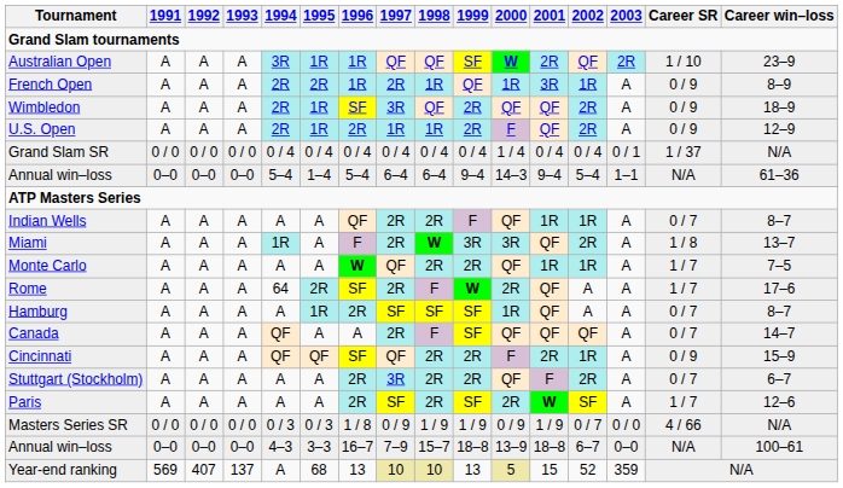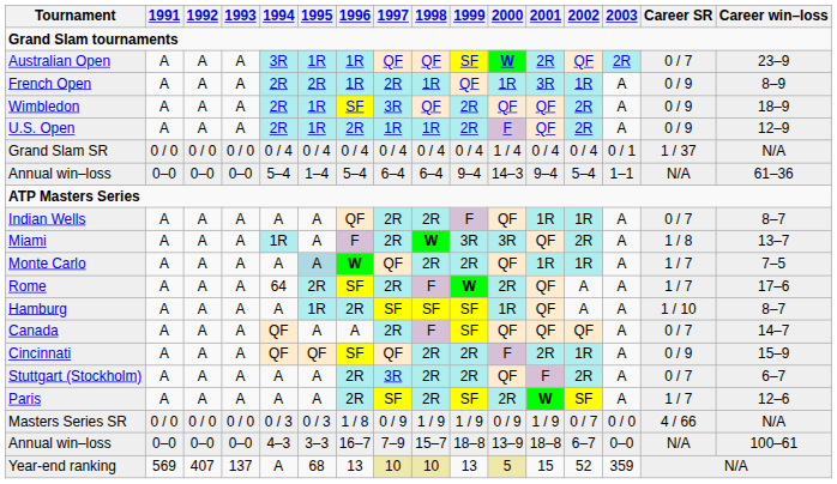 <table class="wikitable">
 <tr>
 <th>Tournament</th>
 <th><a href='#'>1991</a></th>
 <th><a href='#'>1992</a></th>
 <th><a href='#'>1993</a></th>
 <th><a href='#'>1994</a></th>
 <th><a href='#'>1995</a></th>
 <th><a href='#'>1996</a></th>
 <th><a href='#'>1997</a></th>
 <th><a href='#'>1998</a></th>
 <th><a href='#'>1999</a></th>
 <th><a href='#'>2000</a></th>
 <th><a href='#'>2001</a></th>
 <th><a href='#'>2002</a></th>
 <th><a href='#'>2003</a></th>
 <th>Career SR</th>
 <th>Career win–loss</th>
 </tr>
 <tr>
 <td colspan="16"><strong>Grand Slam tournaments</strong></td>
 </tr>
 <tr>
 <td bgcolor="#efefef"><a href='#'>Australian Open</a></td>
 <td align="center">A</td>
 <td align="center">A</td>
 <td align="center">A</td>
 <td align="center" style="background:#afeeee;"><a href='#'>3R</a></td>
 <td align="center" style="background:#afeeee;"><a href='#'>1R</a></td>
 <td align="center" style="background:#afeeee;"><a href='#'>1R</a></td>
 <td align="center" style="background:#ffebcd;"><a href='#'>QF</a></td>
 <td align="center" style="background:#ffebcd;"><a href='#'>QF</a></td>
 <td align="center" style="background:yellow;"><a href='#'>SF</a></td>
 <td align="center" style="background:#00ff00;"><a href='#'><strong>W</strong></a></td>
 <td align="center" style="background:#afeeee;"><a href='#'>2R</a></td>
 <td align="center" style="background:#ffebcd;"><a href='#'>QF</a></td>
 <td align="center" style="background:#afeeee;"><a href='#'>2R</a></td>
-<td align="center" style="background:#EFEFEF;">1 / 10</td>
+<td align="center" style="background:#EFEFEF;">0 / 7</td>
 <td align="center" style="background:#EFEFEF;">23–9</td>
 </tr>
 <tr>
 <td bgcolor="#efefef"><a href='#'>French Open</a></td>
 <td align="center">A</td>
 <td align="center">A</td>
 <td align="center">A</td>
 <td align="center" style="background:#afeeee;"><a href='#'>2R</a></td>
 <td align="center" style="background:#afeeee;"><a href='#'>2R</a></td>
 <td align="center" style="background:#afeeee;"><a href='#'>1R</a></td>
 <td align="center" style="background:#afeeee;"><a href='#'>2R</a></td>
 <td align="center" style="background:#afeeee;"><a href='#'>1R</a></td>
 <td align="center" style="background:#ffebcd;"><a href='#'>QF</a></td>
 <td align="center" style="background:#afeeee;"><a href='#'>1R</a></td>
 <td align="center" style="background:#afeeee;"><a href='#'>3R</a></td>
 <td align="center" style="background:#afeeee;"><a href='#'>1R</a></td>
 <td align="center">A</td>
 <td align="center" style="background:#EFEFEF;">0 / 9</td>
 <td align="center" style="background:#EFEFEF;">8–9</td>
 </tr>
 <tr>
 <td bgcolor="#efefef"><a href='#'>Wimbledon</a></td>
 <td align="center">A</td>
 <td align="center">A</td>
 <td align="center">A</td>
 <td align="center" style="background:#afeeee;"><a href='#'>2R</a></td>
 <td align="center" style="background:#afeeee;"><a href='#'>1R</a></td>
 <td align="center" style="background:yellow;"><a href='#'>SF</a></td>
 <td align="center" style="background:#afeeee;"><a href='#'>3R</a></td>
 <td align="center" style="background:#ffebcd;"><a href='#'>QF</a></td>
 <td align="center" style="background:#afeeee;"><a href='#'>2R</a></td>
 <td align="center" style="background:#ffebcd;"><a href='#'>QF</a></td>
 <td align="center" style="background:#ffebcd;"><a href='#'>QF</a></td>
 <td align="center" style="background:#afeeee;"><a href='#'>2R</a></td>
 <td align="center">A</td>
 <td align="center" style="background:#EFEFEF;">0 / 9</td>
 <td align="center" style="background:#EFEFEF;">18–9</td>
 </tr>
 <tr>
 <td bgcolor="#efefef"><a href='#'>U.S. Open</a></td>
 <td align="center">A</td>
 <td align="center">A</td>
 <td align="center">A</td>
 <td align="center" style="background:#afeeee;"><a href='#'>2R</a></td>
 <td align="center" style="background:#afeeee;"><a href='#'>1R</a></td>
 <td align="center" style="background:#afeeee;"><a href='#'>2R</a></td>
 <td align="center" style="background:#afeeee;"><a href='#'>1R</a></td>
 <td align="center" style="background:#afeeee;"><a href='#'>1R</a></td>
 <td align="center" style="background:#afeeee;"><a href='#'>2R</a></td>
 <td align="center" style="background:#D8BFD8;"><a href='#'>F</a></td>
 <td align="center" style="background:#ffebcd;"><a href='#'>QF</a></td>
 <td align="center" style="background:#afeeee;"><a href='#'>2R</a></td>
 <td align="center">A</td>
 <td align="center" style="background:#EFEFEF;">0 / 9</td>
 <td align="center" style="background:#EFEFEF;">12–9</td>
 </tr>
 <tr bgcolor="#efefef">
 <td>Grand Slam SR</td>
 <td align="center">0 / 0</td>
 <td align="center">0 / 0</td>
 <td align="center">0 / 0</td>
 <td align="center">0 / 4</td>
 <td align="center">0 / 4</td>
 <td align="center">0 / 4</td>
 <td align="center">0 / 4</td>
 <td align="center">0 / 4</td>
 <td align="center">0 / 4</td>
 <td align="center">1 / 4</td>
 <td align="center">0 / 4</td>
 <td align="center">0 / 4</td>
 <td align="center">0 / 1</td>
 <td align="center">1 / 37</td>
 <td align="center" style="background:#EFEFEF;">N/A</td>
 </tr>
 <tr>
 <td style="background:#EFEFEF;">Annual win–loss</td>
 <td align="center" style="background:#EFEFEF;">0–0</td>
 <td align="center" style="background:#EFEFEF;">0–0</td>
 <td align="center" style="background:#EFEFEF;">0–0</td>
 <td align="center" style="background:#EFEFEF;">5–4</td>
 <td align="center" style="background:#EFEFEF;">1–4</td>
 <td align="center" style="background:#EFEFEF;">5–4</td>
 <td align="center" style="background:#EFEFEF;">6–4</td>
 <td align="center" style="background:#EFEFEF;">6–4</td>
 <td align="center" style="background:#EFEFEF;">9–4</td>
 <td align="center" style="background:#EFEFEF;">14–3</td>
 <td align="center" style="background:#EFEFEF;">9–4</td>
 <td align="center" style="background:#EFEFEF;">5–4</td>
 <td align="center" style="background:#EFEFEF;">1–1</td>
 <td align="center" style="background:#EFEFEF;">N/A</td>
 <td align="center" style="background:#EFEFEF;">61–36</td>
 </tr>
 <tr>
 <td colspan="16"><strong>ATP Masters Series</strong></td>
 </tr>
 <tr>
 <td style="background:#EFEFEF;"><a href='#'>Indian Wells</a></td>
 <td align="center">A</td>
 <td align="center">A</td>
 <td align="center">A</td>
 <td align="center">A</td>
 <td align="center">A</td>
 <td align="center" style="background:#ffebcd;">QF</td>
 <td align="center" style="background:#afeeee;">2R</td>
 <td align="center" style="background:#afeeee;">2R</td>
 <td align="center" style="background:#D8BFD8;">F</td>
 <td align="center" style="background:#ffebcd;">QF</td>
 <td align="center" style="background:#afeeee;">1R</td>
 <td align="center" style="background:#afeeee;">1R</td>
 <td align="center">A</td>
 <td align="center" style="background:#EFEFEF;">0 / 7</td>
 <td align="center" style="background:#EFEFEF;">8–7</td>
 </tr>
 <tr>
 <td style="background:#EFEFEF;"><a href='#'>Miami</a></td>
 <td align="center">A</td>
 <td align="center">A</td>
 <td align="center">A</td>
 <td align="center" style="background:#afeeee;">1R</td>
 <td align="center">A</td>
 <td align="center" style="background:#D8BFD8;">F</td>
 <td align="center" style="background:#afeeee;">2R</td>
 <td align="center" style="background:#00ff00;"><strong>W</strong></td>
 <td align="center" style="background:#afeeee;">3R</td>
 <td align="center" style="background:#afeeee;">3R</td>
 <td align="center" style="background:#ffebcd;">QF</td>
 <td align="center" style="background:#afeeee;">2R</td>
 <td align="center">A</td>
 <td align="center" style="background:#EFEFEF;">1 / 8</td>
 <td align="center" style="background:#EFEFEF;">13–7</td>
 </tr>
 <tr>
 <td style="background:#EFEFEF;"><a href='#'>Monte Carlo</a></td>
 <td align="center">A</td>
 <td align="center">A</td>
 <td align="center">A</td>
 <td align="center">A</td>
-<td align="center">A</td>
+<td align="center" style="background: lightblue;">A</td>
 <td align="center" style="background:#00ff00;"><strong>W</strong></td>
 <td align="center" style="background:#ffebcd;">QF</td>
 <td align="center" style="background:#afeeee;">2R</td>
 <td align="center" style="background:#afeeee;">2R</td>
 <td align="center" style="background:#ffebcd;">QF</td>
 <td align="center" style="background:#afeeee;">1R</td>
 <td align="center" style="background:#afeeee;">1R</td>
 <td align="center">A</td>
 <td align="center" style="background:#EFEFEF;">1 / 7</td>
 <td align="center" style="background:#EFEFEF;">7–5</td>
 </tr>
 <tr>
 <td style="background:#EFEFEF;"><a href='#'>Rome</a></td>
 <td align="center">A</td>
 <td align="center">A</td>
 <td align="center">A</td>
 <td align="center">64</td>
 <td align="center" style="background:#afeeee;">2R</td>
 <td align="center" style="background:yellow;">SF</td>
 <td align="center" style="background:#afeeee;">2R</td>
 <td align="center" style="background:#D8BFD8;">F</td>
 <td align="center" style="background:#00ff00;"><strong>W</strong></td>
 <td align="center" style="background:#afeeee;">2R</td>
 <td align="center" style="background:#ffebcd;">QF</td>
 <td align="center">A</td>
 <td align="center">A</td>
 <td align="center" style="background:#EFEFEF;">1 / 7</td>
 <td align="center" style="background:#EFEFEF;">17–6</td>
 </tr>
 <tr>
 <td style="background:#EFEFEF;"><a href='#'>Hamburg</a></td>
 <td align="center">A</td>
 <td align="center">A</td>
 <td align="center">A</td>
 <td align="center">A</td>
 <td align="center" style="background:#afeeee;">1R</td>
 <td align="center" style="background:#afeeee;">2R</td>
 <td align="center" style="background:yellow;">SF</td>
 <td align="center" style="background:yellow;">SF</td>
 <td align="center" style="background:yellow;">SF</td>
 <td align="center" style="background:#afeeee;">1R</td>
 <td align="center" style="background:#ffebcd;">QF</td>
 <td align="center">A</td>
 <td align="center">A</td>
-<td align="center" style="background:#EFEFEF;">0 / 7</td>
+<td align="center" style="background:#EFEFEF;">1 / 10</td>
 <td align="center" style="background:#EFEFEF;">8–7</td>
 </tr>
 <tr>
 <td style="background:#EFEFEF;"><a href='#'>Canada</a></td>
 <td align="center">A</td>
 <td align="center">A</td>
 <td align="center">A</td>
 <td align="center" style="background:#ffebcd;">QF</td>
 <td align="center">A</td>
 <td align="center">A</td>
 <td align="center" style="background:#afeeee;">2R</td>
 <td align="center" style="background:#D8BFD8;">F</td>
 <td align="center" style="background:yellow;">SF</td>
 <td align="center" style="background:#ffebcd;">QF</td>
 <td align="center" style="background:#ffebcd;">QF</td>
 <td align="center" style="background:#ffebcd;">QF</td>
 <td align="center">A</td>
 <td align="center" style="background:#EFEFEF;">0 / 7</td>
 <td align="center" style="background:#EFEFEF;">14–7</td>
 </tr>
 <tr>
 <td style="background:#EFEFEF;"><a href='#'>Cincinnati</a></td>
 <td align="center">A</td>
 <td align="center">A</td>
 <td align="center">A</td>
 <td align="center" style="background:#ffebcd;">QF</td>
 <td align="center" style="background:#ffebcd;">QF</td>
 <td align="center" style="background:yellow;">SF</td>
 <td align="center" style="background:#ffebcd;">QF</td>
 <td align="center" style="background:#afeeee;">2R</td>
 <td align="center" style="background:#afeeee;">2R</td>
 <td align="center" style="background:#D8BFD8;">F</td>
 <td align="center" style="background:#afeeee;">2R</td>
 <td align="center" style="background:#afeeee;">1R</td>
 <td align="center">A</td>
 <td align="center" style="background:#EFEFEF;">0 / 9</td>
 <td align="center" style="background:#EFEFEF;">15–9</td>
 </tr>
 <tr>
 <td style="background:#EFEFEF;"><a href='#'>Stuttgart (Stockholm)</a></td>
 <td align="center">A</td>
 <td align="center">A</td>
 <td align="center">A</td>
 <td align="center">A</td>
 <td align="center">A</td>
 <td align="center" style="background:#afeeee;">2R</td>
 <td align="center" style="background:#afeeee;"><a href='#'>3R</a></td>
 <td align="center" style="background:#afeeee;">2R</td>
 <td align="center" style="background:#afeeee;">2R</td>
 <td align="center" style="background:#ffebcd;">QF</td>
 <td align="center" style="background:#D8BFD8;">F</td>
 <td align="center" style="background:#afeeee;">2R</td>
 <td align="center">A</td>
 <td align="center" style="background:#EFEFEF;">0 / 7</td>
 <td align="center" style="background:#EFEFEF;">6–7</td>
 </tr>
 <tr>
 <td style="background:#EFEFEF;"><a href='#'>Paris</a></td>
 <td align="center">A</td>
 <td align="center">A</td>
 <td align="center">A</td>
 <td align="center">A</td>
 <td align="center">A</td>
 <td align="center" style="background:#afeeee;">2R</td>
 <td align="center" style="background:yellow;">SF</td>
 <td align="center" style="background:#afeeee;">2R</td>
 <td align="center" style="background:yellow;">SF</td>
 <td align="center" style="background:#afeeee;">2R</td>
 <td align="center" style="background:#00ff00;"><strong>W</strong></td>
 <td align="center" style="background:yellow;">SF</td>
 <td align="center">A</td>
 <td align="center" style="background:#EFEFEF;">1 / 7</td>
 <td align="center" style="background:#EFEFEF;">12–6</td>
 </tr>
 <tr bgcolor="#efefef">
 <td>Masters Series SR</td>
 <td align="center">0 / 0</td>
 <td align="center">0 / 0</td>
 <td align="center">0 / 0</td>
 <td align="center">0 / 3</td>
 <td align="center">0 / 3</td>
 <td align="center">1 / 8</td>
 <td align="center">0 / 9</td>
 <td align="center">1 / 9</td>
 <td align="center">1 / 9</td>
 <td align="center">0 / 9</td>
 <td align="center">1 / 9</td>
 <td align="center">0 / 7</td>
 <td align="center">0 / 0</td>
 <td align="center">4 / 66</td>
 <td align="center" style="background:#EFEFEF;">N/A</td>
 </tr>
 <tr>
 <td style="background:#EFEFEF;">Annual win–loss</td>
 <td align="center" style="background:#EFEFEF;">0–0</td>
 <td align="center" style="background:#EFEFEF;">0–0</td>
 <td align="center" style="background:#EFEFEF;">0–0</td>
 <td align="center" style="background:#EFEFEF;">4–3</td>
 <td align="center" style="background:#EFEFEF;">3–3</td>
 <td align="center" style="background:#EFEFEF;">16–7</td>
 <td align="center" style="background:#EFEFEF;">7–9</td>
 <td align="center" style="background:#EFEFEF;">15–7</td>
 <td align="center" style="background:#EFEFEF;">18–8</td>
 <td align="center" style="background:#EFEFEF;">13–9</td>
 <td align="center" style="background:#EFEFEF;">18–8</td>
 <td align="center" style="background:#EFEFEF;">6–7</td>
 <td align="center" style="background:#EFEFEF;">0–0</td>
 <td align="center" style="background:#EFEFEF;">N/A</td>
 <td align="center" style="background:#EFEFEF;">100–61</td>
 </tr>
 <tr>
 <td style="background:#EFEFEF;">Year-end ranking</td>
 <td align="center">569</td>
 <td align="center">407</td>
 <td align="center">137</td>
 <td align="center">A</td>
 <td align="center">68</td>
 <td align="center">13</td>
 <td align="center" style="background:#EEE8AA;">10</td>
 <td align="center" style="background:#EEE8AA;">10</td>
 <td align="center">13</td>
 <td align="center" style="background:#EEE8AA;">5</td>
 <td align="center">15</td>
 <td align="center">52</td>
 <td align="center">359</td>
 <td colspan=2 align="center" style="background:#EFEFEF;">N/A</td>
 </tr>
 </table>
